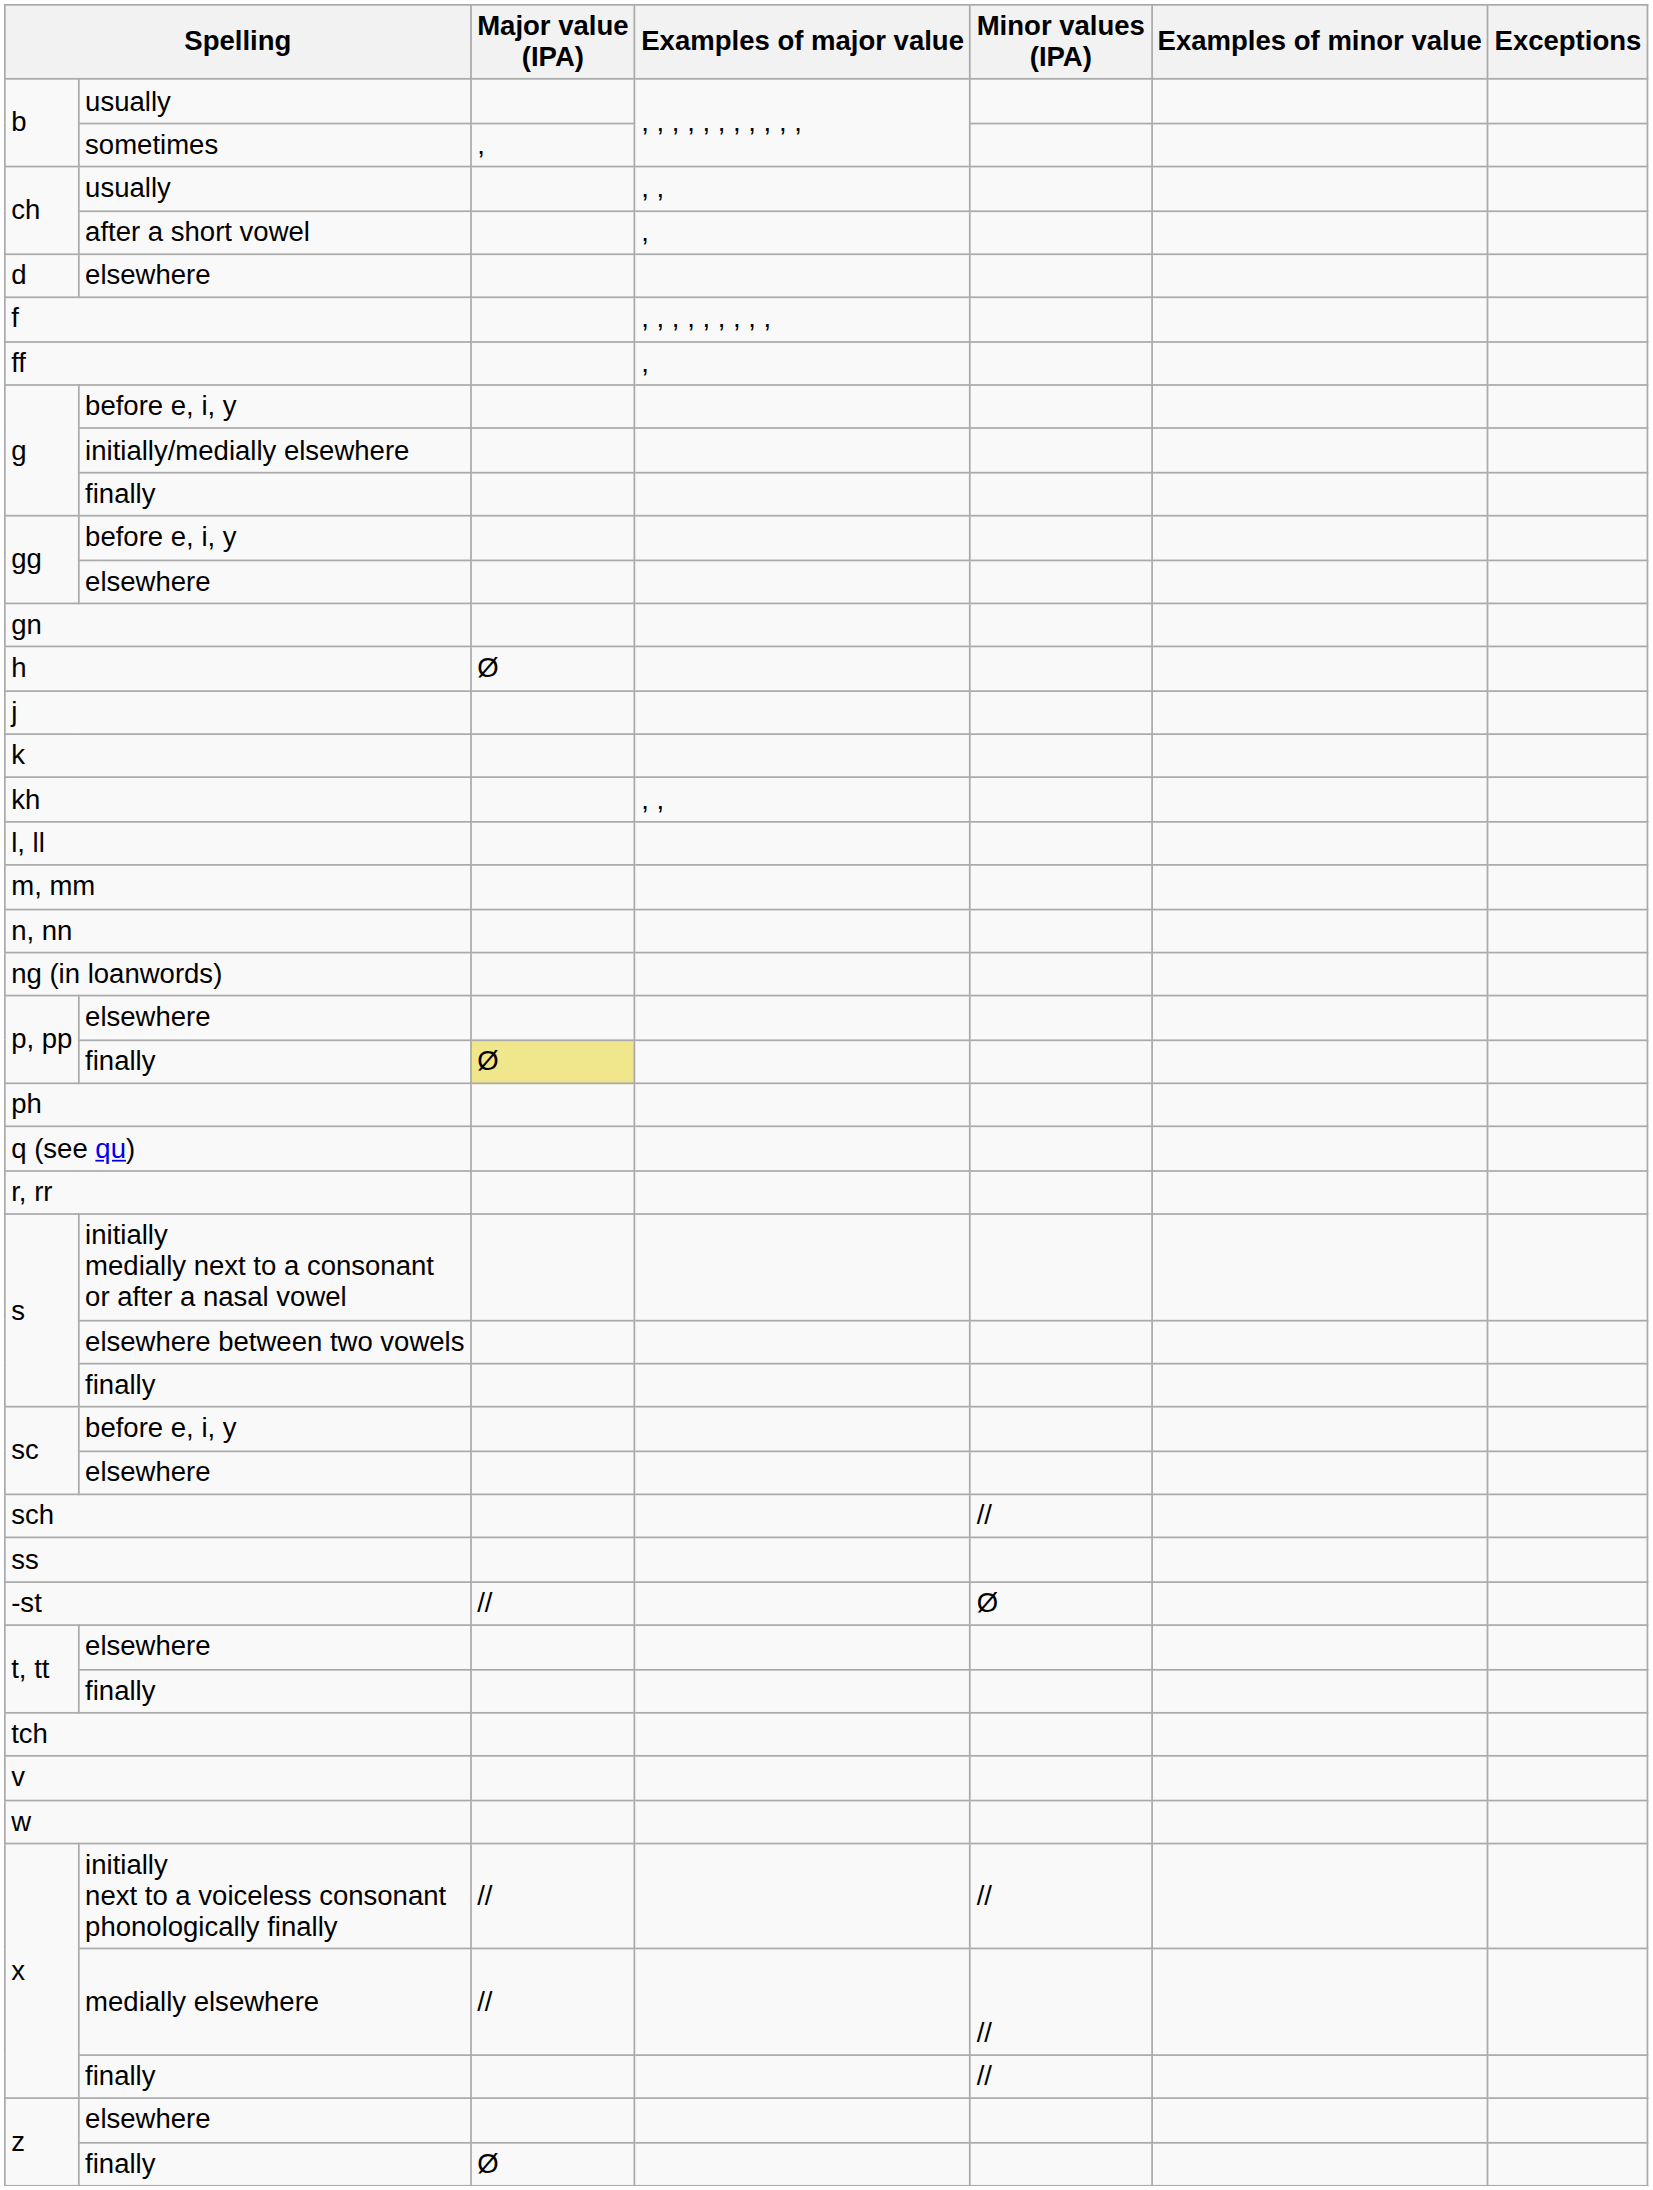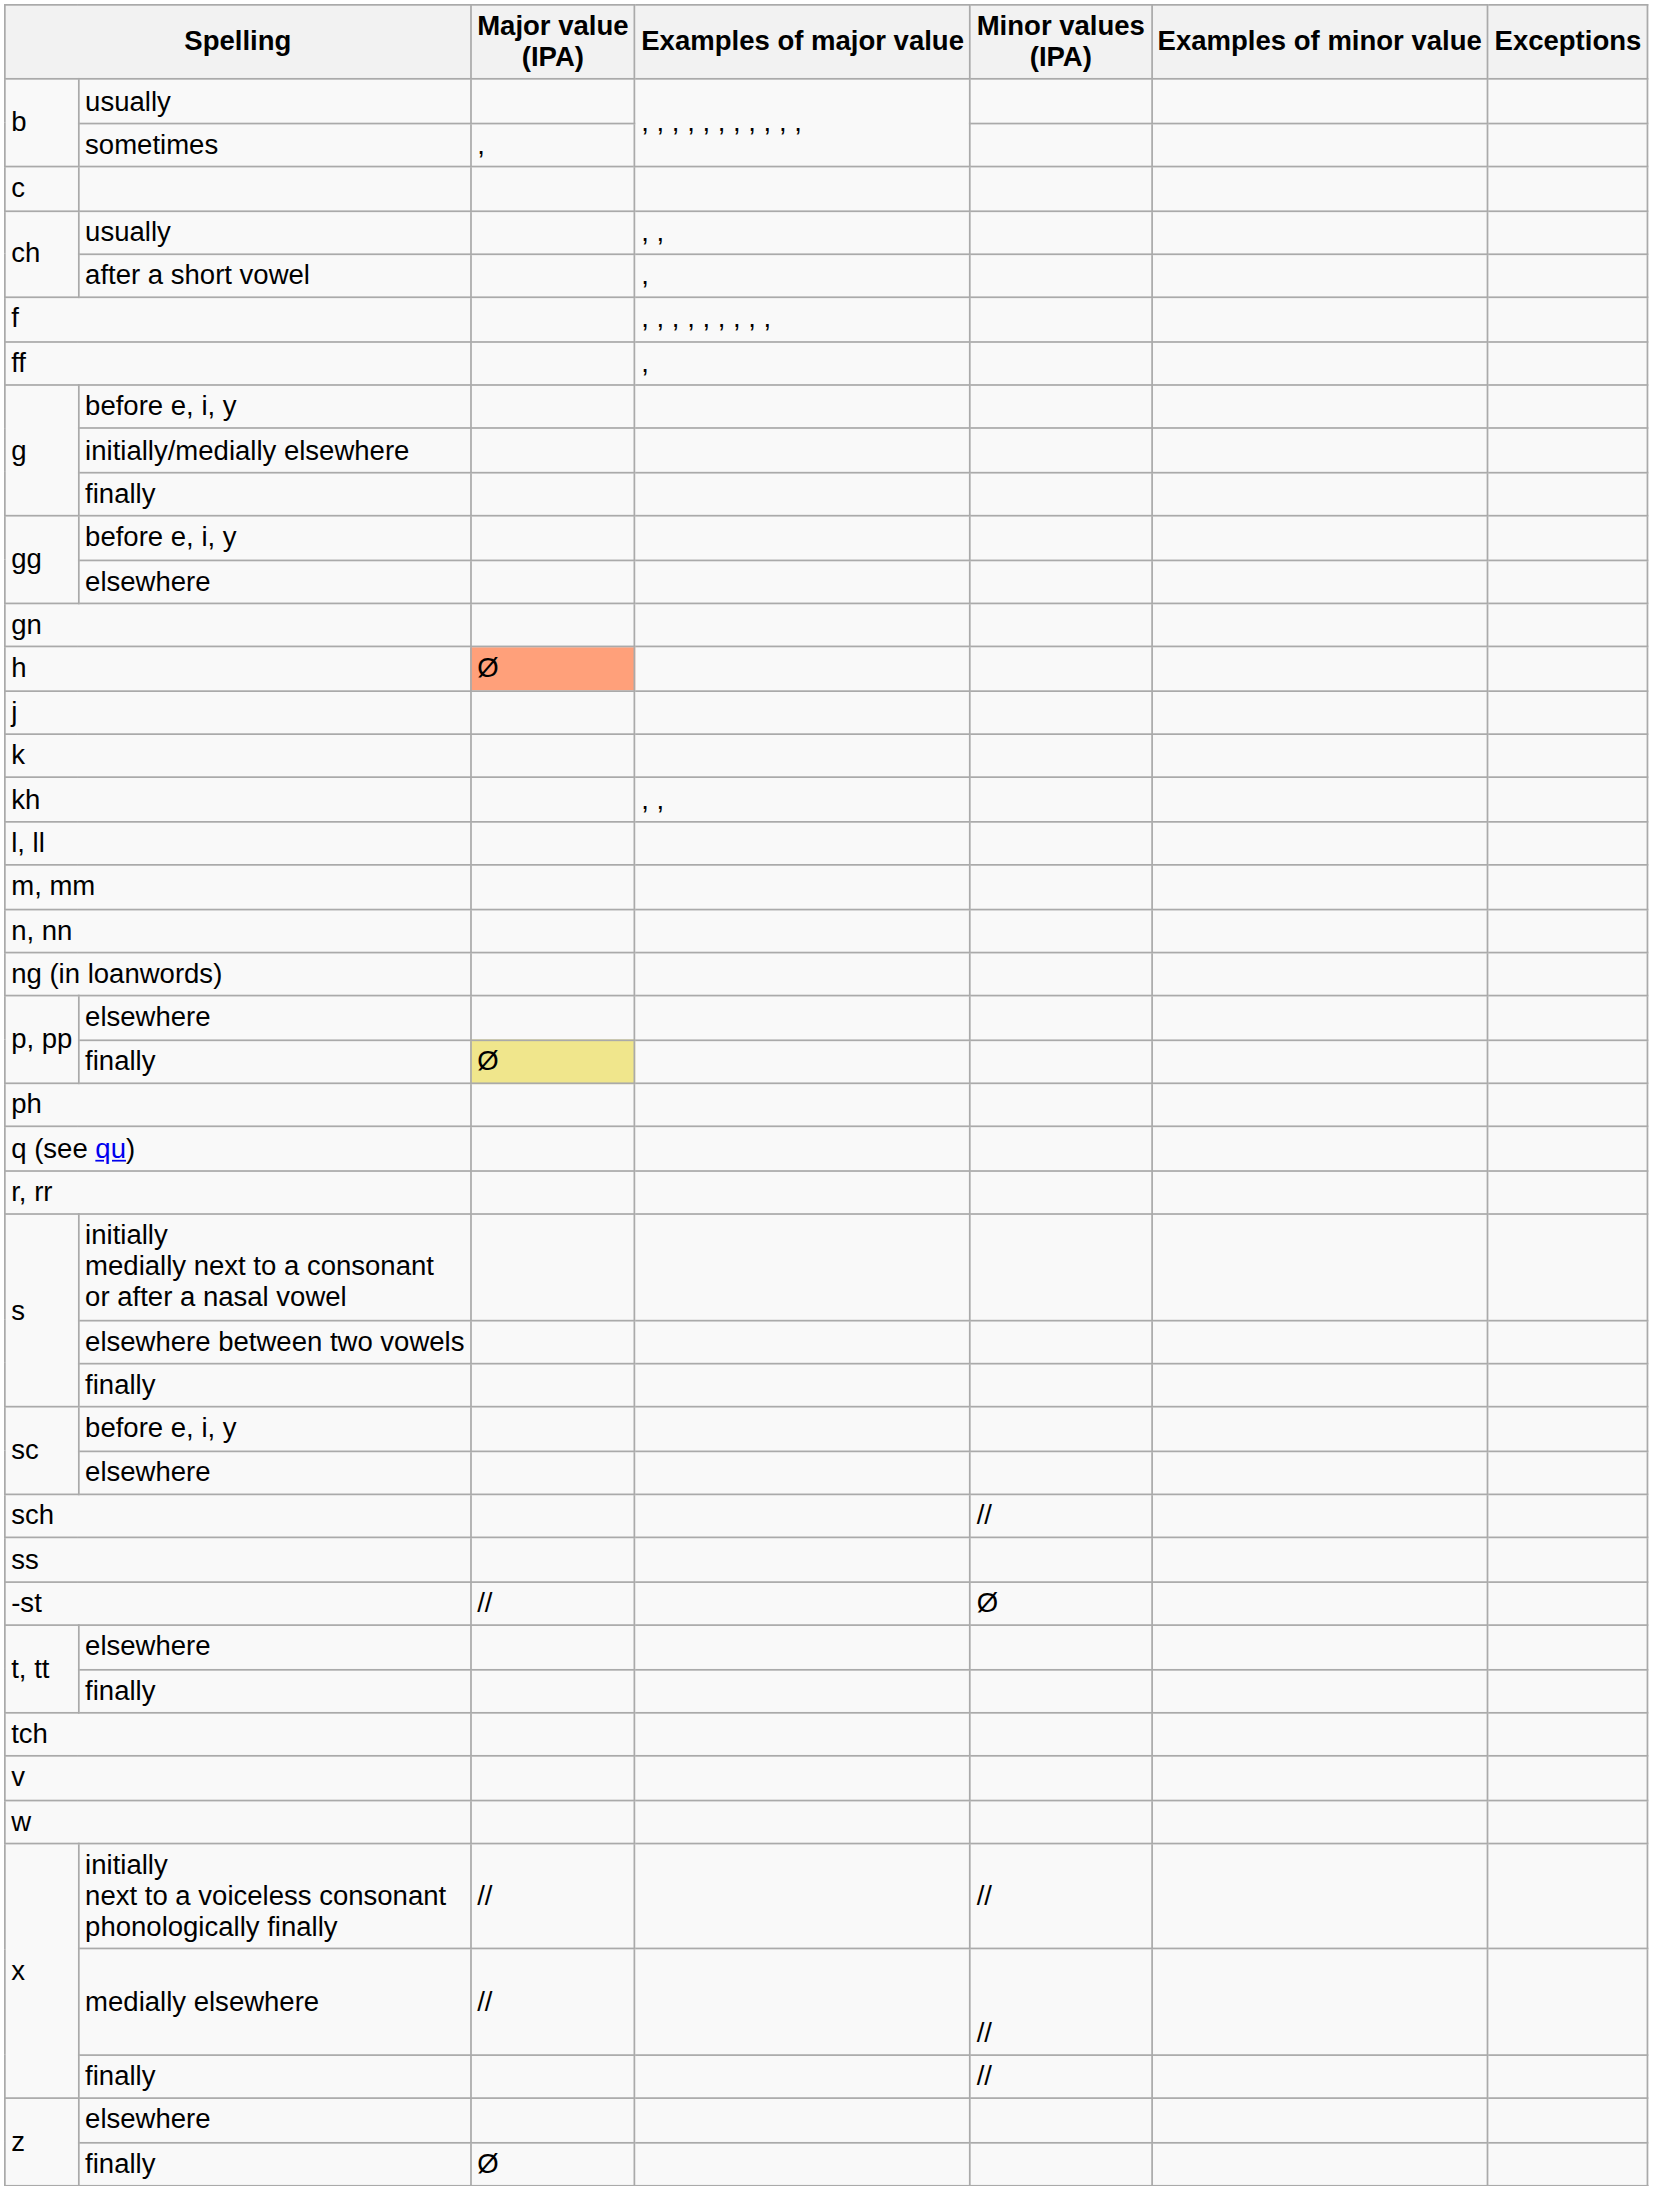 <table class="wikitable">
 <tr>
 <th colspan="2">Spelling</th>
 <th>Major value<br>(IPA)</th>
 <th>Examples of major value</th>
 <th>Minor values<br>(IPA)</th>
 <th>Examples of minor value</th>
 <th>Exceptions</th>
 </tr>
 <tr>
 <td rowspan="2">b</td>
 <td>usually</td>
 <td></td>
 <td rowspan="2">, , , , , , , , , , , </td>
 <td></td>
 <td></td>
 <td></td>
 </tr>
 <tr>
 <td>sometimes</td>
 <td>, </td>
 <td></td>
 <td></td>
 <td></td>
 </tr>
 <tr>
+<td>c</td>
+<td></td>
+<td></td>
+<td></td>
+<td></td>
+<td></td>
+<td></td>
+</tr>
+<tr>
 <td rowspan="2">ch</td>
 <td>usually</td>
 <td></td>
 <td>, , </td>
 <td></td>
 <td></td>
 <td></td>
 </tr>
 <tr>
 <td>after a short vowel</td>
 <td></td>
 <td>, </td>
-<td></td>
-<td></td>
-<td></td>
-</tr>
-<tr>
-<td>d</td>
-<td>elsewhere</td>
-<td></td>
-<td></td>
 <td></td>
 <td></td>
 <td></td>
 </tr>
 <tr>
 <td colspan="2">f</td>
 <td></td>
 <td>, , , , , , , , , </td>
 <td></td>
 <td></td>
 <td></td>
 </tr>
 <tr>
 <td colspan="2">ff</td>
 <td></td>
 <td>, </td>
 <td></td>
 <td></td>
 <td></td>
 </tr>
 <tr>
 <td rowspan="3">g</td>
 <td>before e, i, y</td>
 <td></td>
 <td></td>
 <td></td>
 <td></td>
 <td></td>
 </tr>
 <tr>
 <td>initially/medially elsewhere</td>
 <td></td>
 <td></td>
 <td></td>
 <td></td>
 <td></td>
 </tr>
 <tr>
 <td>finally</td>
 <td></td>
 <td></td>
 <td></td>
 <td></td>
 <td></td>
 </tr>
 <tr>
 <td rowspan="2">gg</td>
 <td>before e, i, y</td>
 <td></td>
 <td></td>
 <td></td>
 <td></td>
 <td></td>
 </tr>
 <tr>
 <td>elsewhere</td>
 <td></td>
 <td></td>
 <td></td>
 <td></td>
 <td></td>
 </tr>
 <tr>
 <td colspan="2">gn</td>
 <td></td>
 <td></td>
 <td></td>
 <td></td>
 <td></td>
 </tr>
 <tr>
 <td colspan="2">h</td>
-<td>Ø</td>
+<td style="background: lightsalmon;">Ø</td>
 <td></td>
 <td></td>
 <td></td>
 <td></td>
 </tr>
 <tr>
 <td colspan="2">j</td>
 <td></td>
 <td></td>
 <td></td>
 <td></td>
 <td></td>
 </tr>
 <tr>
 <td colspan="2">k</td>
 <td></td>
 <td></td>
 <td></td>
 <td></td>
 <td></td>
 </tr>
 <tr>
 <td colspan="2">kh</td>
 <td></td>
 <td>, , </td>
 <td></td>
 <td></td>
 <td></td>
 </tr>
 <tr>
 <td colspan="2">l, ll</td>
 <td></td>
 <td></td>
 <td></td>
 <td></td>
 <td></td>
 </tr>
 <tr>
 <td colspan="2">m, mm</td>
 <td></td>
 <td></td>
 <td></td>
 <td></td>
 <td></td>
 </tr>
 <tr>
 <td colspan="2">n, nn</td>
 <td></td>
 <td></td>
 <td></td>
 <td></td>
 <td></td>
 </tr>
 <tr>
 <td colspan="2">ng (in loanwords)</td>
 <td></td>
 <td></td>
 <td></td>
 <td></td>
 <td></td>
 </tr>
 <tr>
 <td rowspan="2">p, pp</td>
 <td>elsewhere</td>
 <td></td>
 <td></td>
 <td></td>
 <td></td>
 <td></td>
 </tr>
 <tr>
 <td>finally</td>
 <td style="background: khaki;">Ø</td>
 <td></td>
 <td></td>
 <td></td>
 <td></td>
 </tr>
 <tr>
 <td colspan="2">ph</td>
 <td></td>
 <td></td>
 <td></td>
 <td></td>
 <td></td>
 </tr>
 <tr>
 <td colspan="2">q (see <a href='#'>qu</a>)</td>
 <td></td>
 <td></td>
 <td></td>
 <td></td>
 <td></td>
 </tr>
 <tr>
 <td colspan="2">r, rr</td>
 <td></td>
 <td></td>
 <td></td>
 <td></td>
 <td></td>
 </tr>
 <tr>
 <td rowspan="3">s</td>
 <td>initially<br>medially next to a consonant<br>or after a nasal vowel</td>
 <td></td>
 <td></td>
 <td></td>
 <td></td>
 <td></td>
 </tr>
 <tr>
 <td>elsewhere between two vowels</td>
 <td></td>
 <td></td>
 <td></td>
 <td></td>
 <td></td>
 </tr>
 <tr>
 <td>finally</td>
 <td></td>
 <td></td>
 <td></td>
 <td></td>
 <td></td>
 </tr>
 <tr>
 <td rowspan="2">sc</td>
 <td>before e, i, y</td>
 <td></td>
 <td></td>
 <td></td>
 <td></td>
 <td></td>
 </tr>
 <tr>
 <td>elsewhere</td>
 <td></td>
 <td></td>
 <td></td>
 <td></td>
 <td></td>
 </tr>
 <tr>
 <td colspan="2">sch</td>
 <td></td>
 <td></td>
 <td>//</td>
 <td></td>
 <td></td>
 </tr>
 <tr>
 <td colspan="2">ss</td>
 <td></td>
 <td></td>
 <td></td>
 <td></td>
 <td></td>
 </tr>
 <tr>
 <td colspan="2">-st</td>
 <td>//</td>
 <td></td>
 <td>Ø</td>
 <td></td>
 <td></td>
 </tr>
 <tr>
 <td rowspan="2">t, tt</td>
 <td>elsewhere</td>
 <td></td>
 <td></td>
 <td></td>
 <td></td>
 <td></td>
 </tr>
 <tr>
 <td>finally</td>
 <td></td>
 <td></td>
 <td></td>
 <td></td>
 <td></td>
 </tr>
 <tr>
 <td colspan="2">tch</td>
 <td></td>
 <td></td>
 <td></td>
 <td></td>
 <td></td>
 </tr>
 <tr>
 <td colspan="2">v</td>
 <td></td>
 <td></td>
 <td></td>
 <td></td>
 <td></td>
 </tr>
 <tr>
 <td colspan="2">w</td>
 <td></td>
 <td></td>
 <td></td>
 <td></td>
 <td></td>
 </tr>
 <tr>
 <td rowspan="3">x</td>
 <td>initially<br>next to a voiceless consonant<br>phonologically finally</td>
 <td>//</td>
 <td></td>
 <td>//</td>
 <td></td>
 <td></td>
 </tr>
 <tr>
 <td>medially elsewhere</td>
 <td>//</td>
 <td></td>
 <td><br><br>//</td>
 <td></td>
 <td></td>
 </tr>
 <tr>
 <td>finally</td>
 <td></td>
 <td></td>
 <td>//</td>
 <td></td>
 <td></td>
 </tr>
 <tr>
 <td rowspan="2">z</td>
 <td>elsewhere</td>
 <td></td>
 <td></td>
 <td></td>
 <td></td>
 <td></td>
 </tr>
 <tr>
 <td>finally</td>
 <td>Ø</td>
 <td></td>
 <td></td>
 <td></td>
 <td></td>
 </tr>
 <tr>
 </tr>
 </table>
